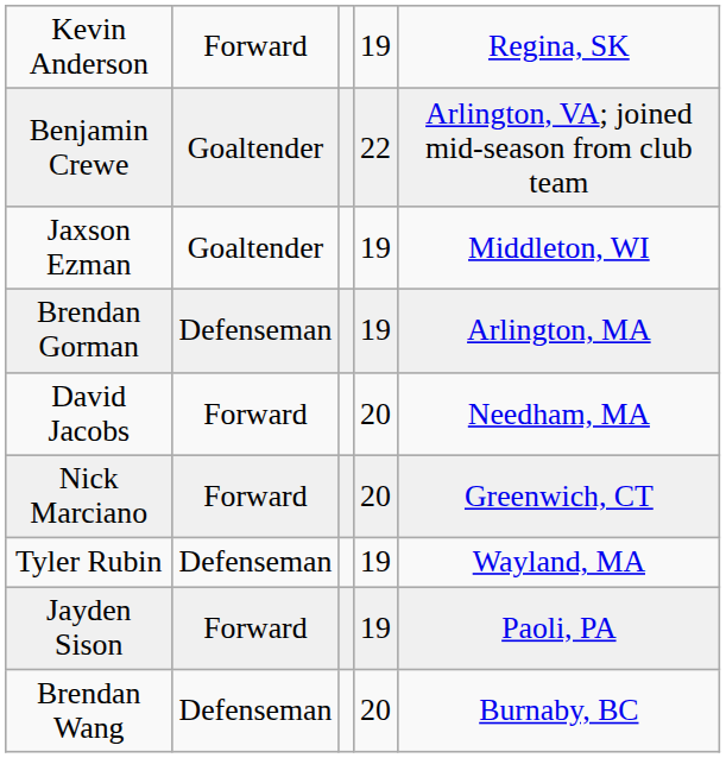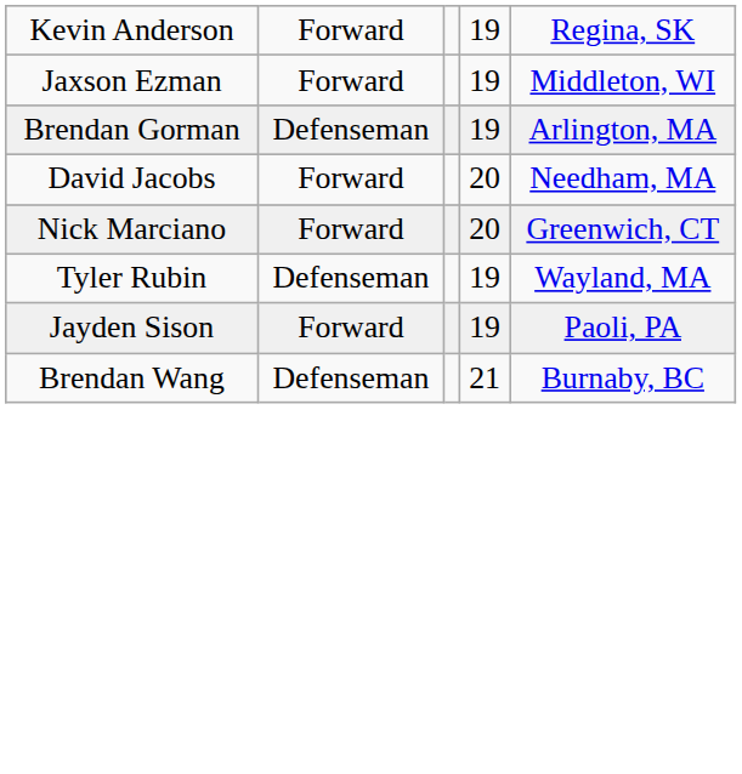 <table class="wikitable" width="60%">
 <tr align="center" bgcolor="">
 <td>Kevin Anderson</td>
 <td>Forward</td>
 <td></td>
 <td>19</td>
 <td><a href='#'>Regina, SK</a></td>
 </tr>
-<tr align="center" bgcolor="f0f0f0">
-<td>Benjamin Crewe</td>
-<td>Goaltender</td>
-<td></td>
-<td>22</td>
-<td><a href='#'>Arlington, VA</a>; joined mid-season from club team</td>
-</tr>
 <tr align="center" bgcolor="">
 <td>Jaxson Ezman</td>
-<td>Goaltender</td>
+<td>Forward</td>
 <td></td>
 <td>19</td>
 <td><a href='#'>Middleton, WI</a></td>
 </tr>
 <tr align="center" bgcolor="f0f0f0">
 <td>Brendan Gorman</td>
 <td>Defenseman</td>
 <td></td>
 <td>19</td>
 <td><a href='#'>Arlington, MA</a></td>
 </tr>
 <tr align="center" bgcolor="">
 <td>David Jacobs</td>
 <td>Forward</td>
 <td></td>
 <td>20</td>
 <td><a href='#'>Needham, MA</a></td>
 </tr>
 <tr align="center" bgcolor="f0f0f0">
 <td>Nick Marciano</td>
 <td>Forward</td>
 <td></td>
 <td>20</td>
 <td><a href='#'>Greenwich, CT</a></td>
 </tr>
 <tr align="center" bgcolor="">
 <td>Tyler Rubin</td>
 <td>Defenseman</td>
 <td></td>
 <td>19</td>
 <td><a href='#'>Wayland, MA</a></td>
 </tr>
 <tr align="center" bgcolor="f0f0f0">
 <td>Jayden Sison</td>
 <td>Forward</td>
 <td></td>
 <td>19</td>
 <td><a href='#'>Paoli, PA</a></td>
 </tr>
 <tr align="center" bgcolor="">
 <td>Brendan Wang</td>
 <td>Defenseman</td>
 <td></td>
-<td>20</td>
+<td>21</td>
 <td><a href='#'>Burnaby, BC</a></td>
 </tr>
 </table>
